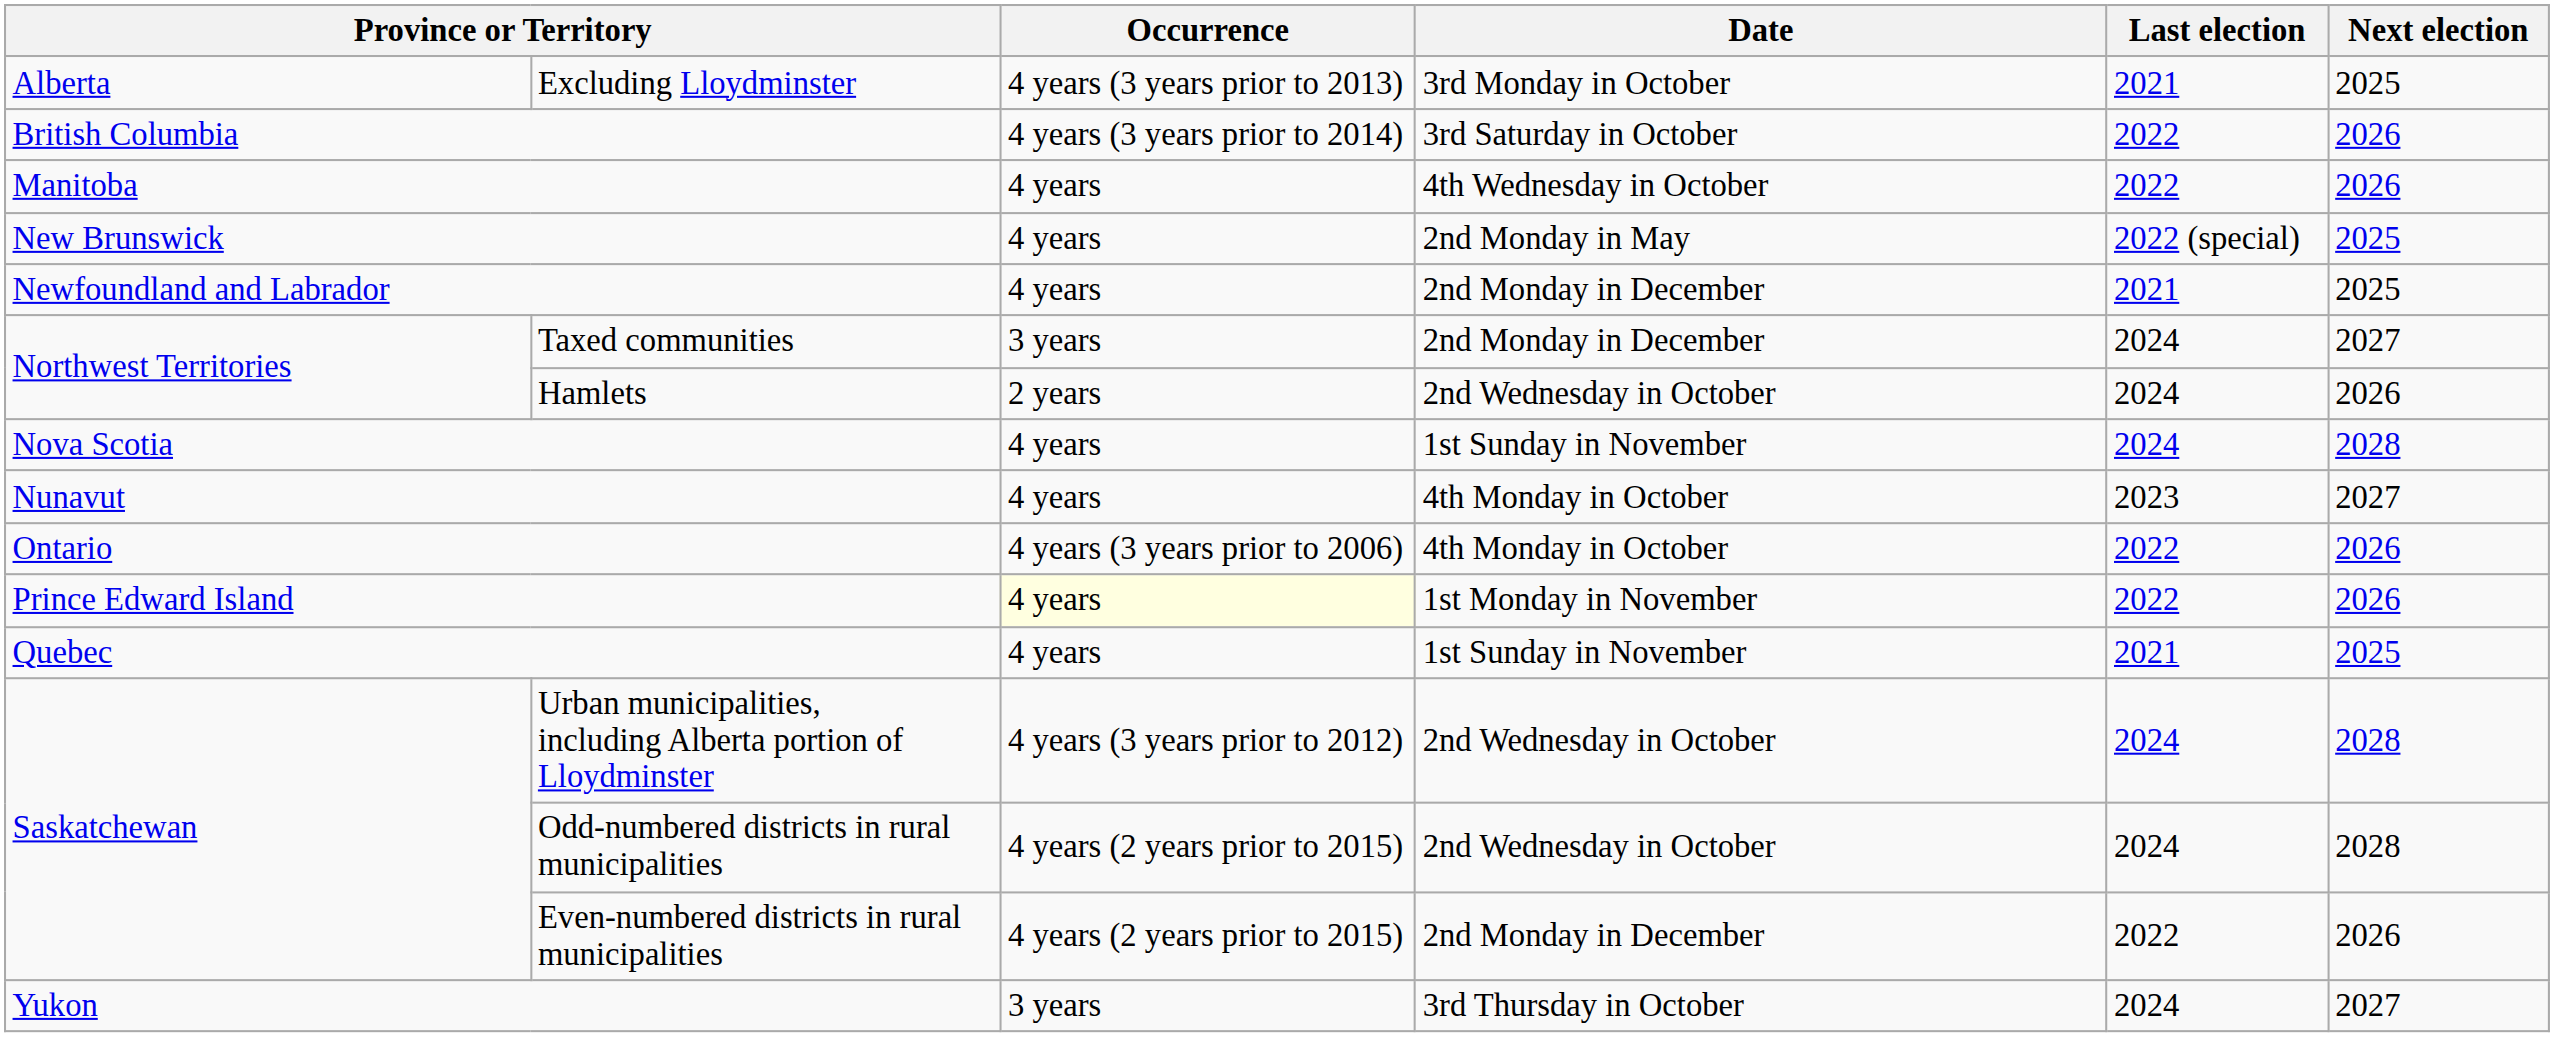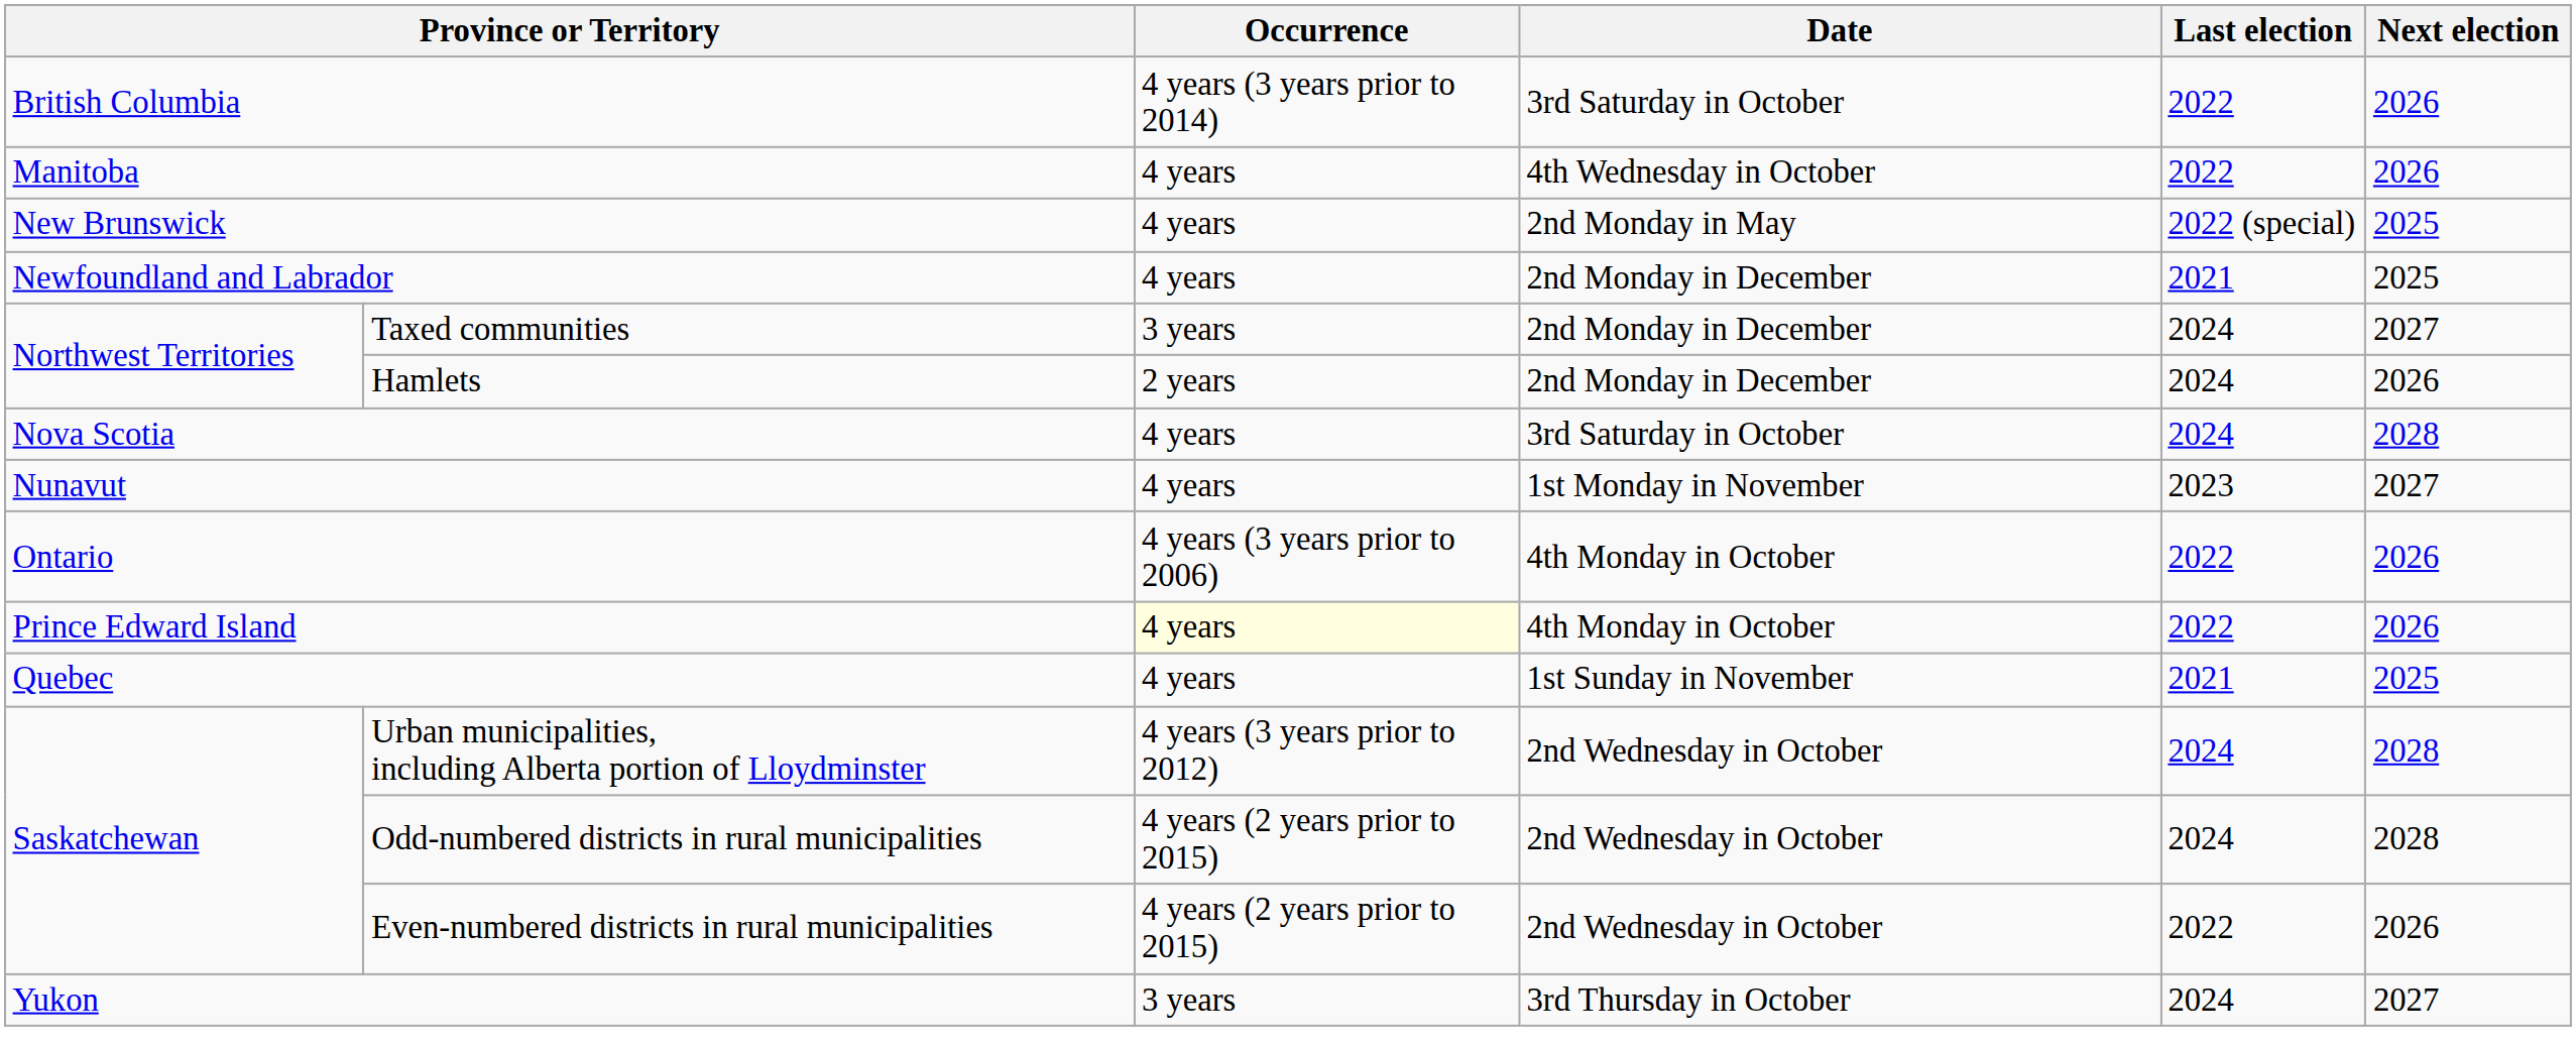 <table class="wikitable">
 <tr>
 <th colspan="2">Province or Territory</th>
 <th width="15%">Occurrence</th>
 <th width="25%">Date</th>
 <th width="8%">Last election</th>
 <th width="8%">Next election</th>
-</tr>
-<tr>
-<td width="19%"><a href='#'>Alberta</a></td>
-<td width="17%">Excluding <a href='#'>Lloydminster</a></td>
-<td>4 years (3 years prior to 2013)</td>
-<td>3rd Monday in October</td>
-<td><a href='#'>2021</a></td>
-<td>2025</td>
 </tr>
 <tr>
 <td colspan="2"><a href='#'>British Columbia</a></td>
 <td>4 years (3 years prior to 2014)</td>
 <td>3rd Saturday in October</td>
 <td><a href='#'>2022</a></td>
 <td><a href='#'>2026</a></td>
 </tr>
 <tr>
 <td colspan="2"><a href='#'>Manitoba</a></td>
 <td>4 years</td>
 <td>4th Wednesday in October</td>
 <td><a href='#'>2022</a></td>
 <td><a href='#'>2026</a></td>
 </tr>
 <tr>
 <td colspan="2"><a href='#'>New Brunswick</a></td>
 <td>4 years</td>
 <td>2nd Monday in May</td>
 <td><a href='#'>2022</a> (special)</td>
 <td><a href='#'>2025</a></td>
 </tr>
 <tr>
 <td colspan="2"><a href='#'>Newfoundland and Labrador</a></td>
 <td>4 years</td>
 <td>2nd Monday in December</td>
 <td><a href='#'>2021</a></td>
 <td>2025</td>
 </tr>
 <tr>
 <td rowspan="2"><a href='#'>Northwest Territories</a></td>
 <td>Taxed communities</td>
 <td>3 years</td>
 <td>2nd Monday in December</td>
 <td>2024</td>
 <td>2027</td>
 </tr>
 <tr>
 <td>Hamlets</td>
 <td>2 years</td>
-<td>2nd Wednesday in October</td>
+<td>2nd Monday in December</td>
 <td>2024</td>
 <td>2026</td>
 </tr>
 <tr>
 <td colspan="2"><a href='#'>Nova Scotia</a></td>
 <td>4 years</td>
-<td>1st Sunday in November</td>
+<td>3rd Saturday in October</td>
 <td><a href='#'>2024</a></td>
 <td><a href='#'>2028</a></td>
 </tr>
 <tr>
 <td colspan="2"><a href='#'>Nunavut</a></td>
 <td>4 years</td>
-<td>4th Monday in October</td>
+<td>1st Monday in November</td>
 <td>2023</td>
 <td>2027</td>
 </tr>
 <tr>
 <td colspan="2"><a href='#'>Ontario</a></td>
 <td>4 years (3 years prior to 2006)</td>
 <td>4th Monday in October</td>
 <td><a href='#'>2022</a></td>
 <td><a href='#'>2026</a></td>
 </tr>
 <tr>
 <td colspan="2"><a href='#'>Prince Edward Island</a></td>
 <td style="background: lightyellow;">4 years</td>
-<td>1st Monday in November</td>
+<td>4th Monday in October</td>
 <td><a href='#'>2022</a></td>
 <td><a href='#'>2026</a></td>
 </tr>
 <tr>
 <td colspan="2"><a href='#'>Quebec</a></td>
 <td>4 years</td>
 <td>1st Sunday in November</td>
 <td><a href='#'>2021</a></td>
 <td><a href='#'>2025</a></td>
 </tr>
 <tr>
 <td rowspan="3"><a href='#'>Saskatchewan</a></td>
 <td>Urban municipalities,<br>including Alberta portion of <a href='#'>Lloydminster</a></td>
 <td>4 years (3 years prior to 2012)</td>
 <td>2nd Wednesday in October</td>
 <td><a href='#'>2024</a></td>
 <td><a href='#'>2028</a></td>
 </tr>
 <tr>
 <td>Odd-numbered districts in rural municipalities</td>
 <td>4 years (2 years prior to 2015)</td>
 <td>2nd Wednesday in October</td>
 <td>2024</td>
 <td>2028</td>
 </tr>
 <tr>
 <td>Even-numbered districts in rural municipalities</td>
 <td>4 years (2 years prior to 2015)</td>
-<td>2nd Monday in December</td>
+<td>2nd Wednesday in October</td>
 <td>2022</td>
 <td>2026</td>
 </tr>
 <tr>
 <td colspan="2"><a href='#'>Yukon</a></td>
 <td>3 years</td>
 <td>3rd Thursday in October</td>
 <td>2024</td>
 <td>2027</td>
 </tr>
 </table>
